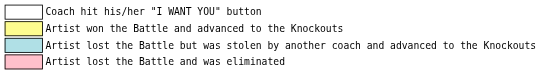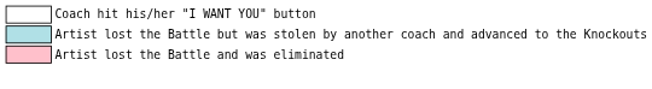 <table class="toccolours" style="font-size: 90%; white-space: nowrap;">
 <tr>
 <td style="background:white; border:1px solid black;"> <strong></strong> </td>
 <td>Coach hit his/her "I WANT YOU" button</td>
-</tr>
-<tr>
-<td style="background:#fdfc8f; border:1px solid black;">      </td>
-<td>Artist won the Battle and advanced to the Knockouts</td>
 </tr>
 <tr>
 <td style="background:#b0e0e6; border:1px solid black;">      </td>
 <td>Artist lost the Battle but was stolen by another coach and advanced to the Knockouts</td>
 </tr>
 <tr>
 <td style="background:pink; border:1px solid black;">      </td>
 <td>Artist lost the Battle and was eliminated</td>
 </tr>
 </table>
